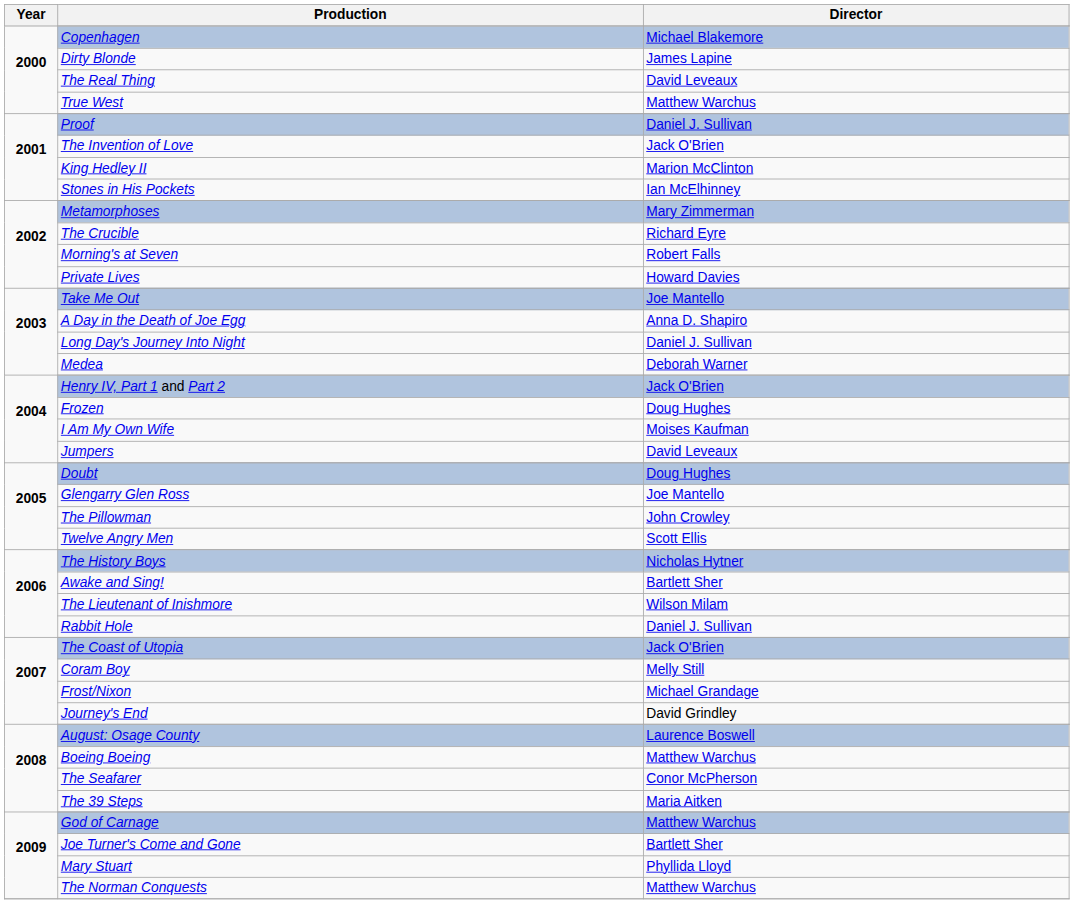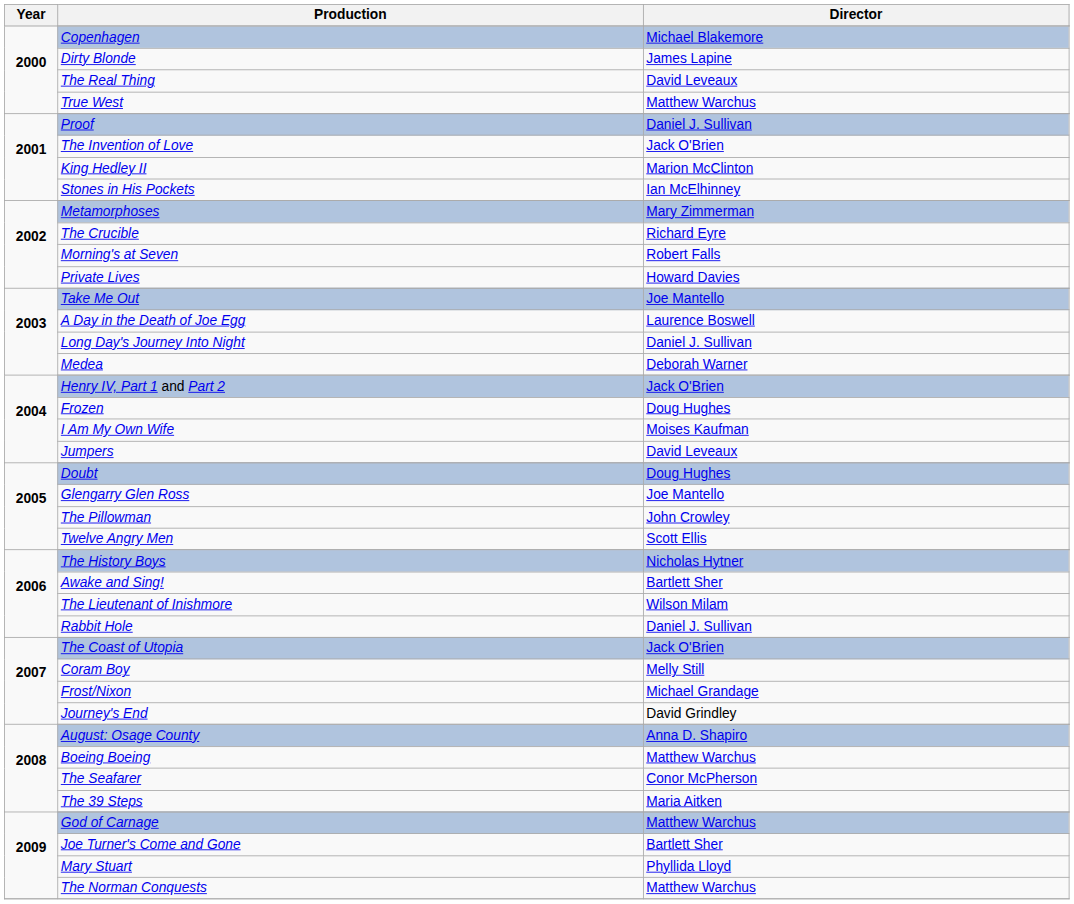 <table class="wikitable" style="width:98%;">
 <tr style="background:#bebebe;">
 <th style="width:5%;">Year</th>
 <th style="width:55%;">Production</th>
 <th style="width:40%;">Director</th>
 </tr>
 <tr>
 <td rowspan="5" align="center"><strong>2000</strong><br><br></td>
 </tr>
 <tr style="background:#B0C4DE">
 <td><em><a href='#'>Copenhagen</a></em></td>
 <td><a href='#'>Michael Blakemore</a></td>
 </tr>
 <tr>
 <td><em><a href='#'>Dirty Blonde</a></em></td>
 <td><a href='#'>James Lapine</a></td>
 </tr>
 <tr>
 <td><em><a href='#'>The Real Thing</a></em></td>
 <td><a href='#'>David Leveaux</a></td>
 </tr>
 <tr>
 <td><em><a href='#'>True West</a></em></td>
 <td><a href='#'>Matthew Warchus</a></td>
 </tr>
 <tr>
 <td rowspan="5" align="center"><strong>2001</strong><br><br></td>
 </tr>
 <tr style="background:#B0C4DE">
 <td><em><a href='#'>Proof</a></em></td>
 <td><a href='#'>Daniel J. Sullivan</a></td>
 </tr>
 <tr>
 <td><em><a href='#'>The Invention of Love</a></em></td>
 <td><a href='#'>Jack O'Brien</a></td>
 </tr>
 <tr>
 <td><em><a href='#'>King Hedley II</a></em></td>
 <td><a href='#'>Marion McClinton</a></td>
 </tr>
 <tr>
 <td><em><a href='#'>Stones in His Pockets</a></em></td>
 <td><a href='#'>Ian McElhinney</a></td>
 </tr>
 <tr>
 <td rowspan="5" align="center"><strong>2002</strong><br><br></td>
 </tr>
 <tr style="background:#B0C4DE">
 <td><em><a href='#'>Metamorphoses</a></em></td>
 <td><a href='#'>Mary Zimmerman</a></td>
 </tr>
 <tr>
 <td><em><a href='#'>The Crucible</a></em></td>
 <td><a href='#'>Richard Eyre</a></td>
 </tr>
 <tr>
 <td><em><a href='#'>Morning's at Seven</a></em></td>
 <td><a href='#'>Robert Falls</a></td>
 </tr>
 <tr>
 <td><em><a href='#'>Private Lives</a></em></td>
 <td><a href='#'>Howard Davies</a></td>
 </tr>
 <tr>
 <td rowspan="5" align="center"><strong>2003</strong><br><br></td>
 </tr>
 <tr style="background:#B0C4DE">
 <td><em><a href='#'>Take Me Out</a></em></td>
 <td><a href='#'>Joe Mantello</a></td>
 </tr>
 <tr>
 <td><em><a href='#'>A Day in the Death of Joe Egg</a></em></td>
-<td><a href='#'>Anna D. Shapiro</a></td>
+<td><a href='#'>Laurence Boswell</a></td>
 </tr>
 <tr>
 <td><em><a href='#'>Long Day's Journey Into Night</a></em></td>
 <td><a href='#'>Daniel J. Sullivan</a></td>
 </tr>
 <tr>
 <td><em><a href='#'>Medea</a></em></td>
 <td><a href='#'>Deborah Warner</a></td>
 </tr>
 <tr>
 <td rowspan="5" align="center"><strong>2004</strong><br><br></td>
 </tr>
 <tr style="background:#B0C4DE">
 <td><em><a href='#'>Henry IV, Part 1</a></em> and <em><a href='#'>Part 2</a></em></td>
 <td><a href='#'>Jack O'Brien</a></td>
 </tr>
 <tr>
 <td><em><a href='#'>Frozen</a></em></td>
 <td><a href='#'>Doug Hughes</a></td>
 </tr>
 <tr>
 <td><em><a href='#'>I Am My Own Wife</a></em></td>
 <td><a href='#'>Moises Kaufman</a></td>
 </tr>
 <tr>
 <td><em><a href='#'>Jumpers</a></em></td>
 <td><a href='#'>David Leveaux</a></td>
 </tr>
 <tr>
 <td rowspan="5" align="center"><strong>2005</strong><br><br></td>
 </tr>
 <tr style="background:#B0C4DE">
 <td><em><a href='#'>Doubt</a></em></td>
 <td><a href='#'>Doug Hughes</a></td>
 </tr>
 <tr>
 <td><em><a href='#'>Glengarry Glen Ross</a></em></td>
 <td><a href='#'>Joe Mantello</a></td>
 </tr>
 <tr>
 <td><em><a href='#'>The Pillowman</a></em></td>
 <td><a href='#'>John Crowley</a></td>
 </tr>
 <tr>
 <td><em><a href='#'>Twelve Angry Men</a></em></td>
 <td><a href='#'>Scott Ellis</a></td>
 </tr>
 <tr>
 <td rowspan="5" align="center"><strong>2006</strong><br><br></td>
 </tr>
 <tr style="background:#B0C4DE">
 <td><em><a href='#'>The History Boys</a></em></td>
 <td><a href='#'>Nicholas Hytner</a></td>
 </tr>
 <tr>
 <td><em><a href='#'>Awake and Sing!</a></em></td>
 <td><a href='#'>Bartlett Sher</a></td>
 </tr>
 <tr>
 <td><em><a href='#'>The Lieutenant of Inishmore</a></em></td>
 <td><a href='#'>Wilson Milam</a></td>
 </tr>
 <tr>
 <td><em><a href='#'>Rabbit Hole</a></em></td>
 <td><a href='#'>Daniel J. Sullivan</a></td>
 </tr>
 <tr>
 <td rowspan="5" align="center"><strong>2007</strong><br><br></td>
 </tr>
 <tr style="background:#B0C4DE">
 <td><em><a href='#'>The Coast of Utopia</a></em></td>
 <td><a href='#'>Jack O'Brien</a></td>
 </tr>
 <tr>
 <td><em><a href='#'>Coram Boy</a></em></td>
 <td><a href='#'>Melly Still</a></td>
 </tr>
 <tr>
 <td><em><a href='#'>Frost/Nixon</a></em></td>
 <td><a href='#'>Michael Grandage</a></td>
 </tr>
 <tr>
 <td><em><a href='#'>Journey's End</a></em></td>
 <td>David Grindley</td>
 </tr>
 <tr>
 <td rowspan="5" align="center"><strong>2008</strong><br><br></td>
 </tr>
 <tr style="background:#B0C4DE">
 <td><em><a href='#'>August: Osage County</a></em></td>
-<td><a href='#'>Laurence Boswell</a></td>
+<td><a href='#'>Anna D. Shapiro</a></td>
 </tr>
 <tr>
 <td><em><a href='#'>Boeing Boeing</a></em></td>
 <td><a href='#'>Matthew Warchus</a></td>
 </tr>
 <tr>
 <td><em><a href='#'>The Seafarer</a></em></td>
 <td><a href='#'>Conor McPherson</a></td>
 </tr>
 <tr>
 <td><em><a href='#'>The 39 Steps</a></em></td>
 <td><a href='#'>Maria Aitken</a></td>
 </tr>
 <tr>
 <td rowspan="5" align="center"><strong>2009</strong><br><br></td>
 </tr>
 <tr style="background:#B0C4DE">
 <td><em><a href='#'>God of Carnage</a></em></td>
 <td><a href='#'>Matthew Warchus</a></td>
 </tr>
 <tr>
 <td><em><a href='#'>Joe Turner's Come and Gone</a></em></td>
 <td><a href='#'>Bartlett Sher</a></td>
 </tr>
 <tr>
 <td><em><a href='#'>Mary Stuart</a></em></td>
 <td><a href='#'>Phyllida Lloyd</a></td>
 </tr>
 <tr>
 <td><em><a href='#'>The Norman Conquests</a></em></td>
 <td><a href='#'>Matthew Warchus</a></td>
 </tr>
 <tr>
 </tr>
 </table>
